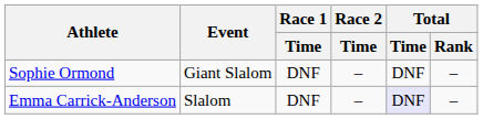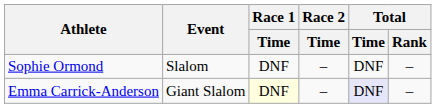 <table class="wikitable" style="font-size:90%">
 <tr>
 <th rowspan="2">Athlete</th>
 <th rowspan="2">Event</th>
 <th>Race 1</th>
 <th>Race 2</th>
 <th colspan="2">Total</th>
 </tr>
 <tr>
 <th>Time</th>
 <th>Time</th>
 <th>Time</th>
 <th>Rank</th>
 </tr>
 <tr>
 <td><a href='#'>Sophie Ormond</a></td>
-<td>Giant Slalom</td>
+<td>Slalom</td>
 <td align="center">DNF</td>
 <td align="center">–</td>
 <td align="center">DNF</td>
 <td align="center">–</td>
 </tr>
 <tr>
 <td><a href='#'>Emma Carrick-Anderson</a></td>
-<td>Slalom</td>
-<td align="center">DNF</td>
+<td>Giant Slalom</td>
+<td align="center" style="background: lightyellow;">DNF</td>
 <td align="center">–</td>
 <td align="center" style="background: lavender;">DNF</td>
 <td align="center">–</td>
 </tr>
 </table>
